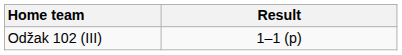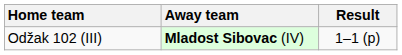 <table class="wikitable" style="width:50%">
 <tr>
 <th style="width:40%; text-align:left">Home team</th>
+<th style="width:40%; text-align:left">Away team</th>
 <th>Result</th>
 </tr>
 <tr>
 <td>Odžak 102 (III)</td>
+<td bgcolor="#ddffdd"><strong>Mladost Sibovac</strong> (IV)</td>
 <td style="text-align:center">1–1 (p)</td>
 </tr>
 </table>
